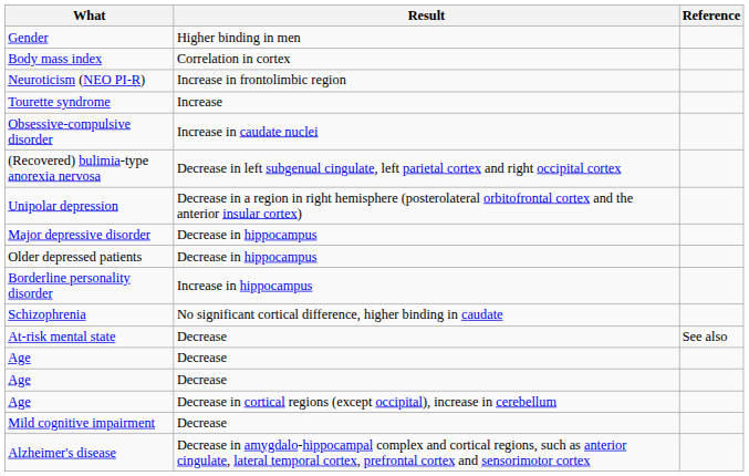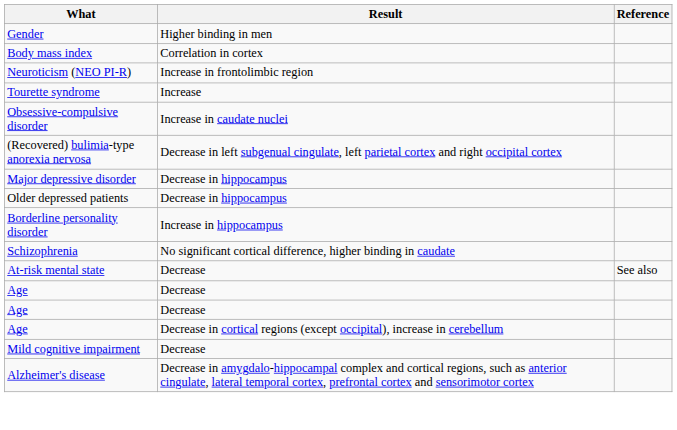 <table class="wikitable">
 <tr>
 <th>What</th>
 <th>Result</th>
 <th>Reference</th>
 </tr>
 <tr>
 <td><a href='#'>Gender</a></td>
 <td>Higher binding in men</td>
 <td></td>
 </tr>
 <tr>
 <td><a href='#'>Body mass index</a></td>
 <td>Correlation in cortex</td>
 <td></td>
 </tr>
 <tr>
 <td><a href='#'>Neuroticism</a> (<a href='#'>NEO PI-R</a>)</td>
 <td>Increase in frontolimbic region</td>
 <td></td>
 </tr>
 <tr>
 <td><a href='#'>Tourette syndrome</a></td>
 <td>Increase</td>
 <td></td>
 </tr>
 <tr>
 <td><a href='#'>Obsessive-compulsive disorder</a></td>
 <td>Increase in <a href='#'>caudate nuclei</a></td>
 <td></td>
 </tr>
 <tr>
 <td>(Recovered) <a href='#'>bulimia</a>-type <a href='#'>anorexia nervosa</a></td>
 <td>Decrease in left <a href='#'>subgenual cingulate</a>, left <a href='#'>parietal cortex</a> and right <a href='#'>occipital cortex</a></td>
-<td></td>
-</tr>
-<tr>
-<td><a href='#'>Unipolar depression</a></td>
-<td>Decrease in a region in right hemisphere (posterolateral <a href='#'>orbitofrontal cortex</a> and the anterior <a href='#'>insular cortex</a>)</td>
 <td></td>
 </tr>
 <tr>
 <td><a href='#'>Major depressive disorder</a></td>
 <td>Decrease in <a href='#'>hippocampus</a></td>
 <td></td>
 </tr>
 <tr>
 <td>Older depressed patients</td>
 <td>Decrease in <a href='#'>hippocampus</a></td>
 <td></td>
 </tr>
 <tr>
 <td><a href='#'>Borderline personality disorder</a></td>
 <td>Increase in <a href='#'>hippocampus</a></td>
 <td></td>
 </tr>
 <tr>
 <td><a href='#'>Schizophrenia</a></td>
 <td>No significant cortical difference, higher binding in <a href='#'>caudate</a></td>
 <td></td>
 </tr>
 <tr>
 <td><a href='#'>At-risk mental state</a></td>
 <td>Decrease</td>
 <td> See also </td>
 </tr>
 <tr>
 <td><a href='#'>Age</a></td>
 <td>Decrease</td>
 <td></td>
 </tr>
 <tr>
 <td><a href='#'>Age</a></td>
 <td>Decrease</td>
 <td></td>
 </tr>
 <tr>
 <td><a href='#'>Age</a></td>
 <td>Decrease in <a href='#'>cortical</a> regions (except <a href='#'>occipital</a>), increase in <a href='#'>cerebellum</a></td>
 <td></td>
 </tr>
 <tr>
 <td><a href='#'>Mild cognitive impairment</a></td>
 <td>Decrease</td>
 <td></td>
 </tr>
 <tr>
 <td><a href='#'>Alzheimer's disease</a></td>
 <td>Decrease in <a href='#'>amygdalo</a>-<a href='#'>hippocampal</a> complex and cortical regions, such as <a href='#'>anterior cingulate</a>, <a href='#'>lateral temporal cortex</a>, <a href='#'>prefrontal cortex</a> and <a href='#'>sensorimotor cortex</a></td>
 <td></td>
 </tr>
 </table>
